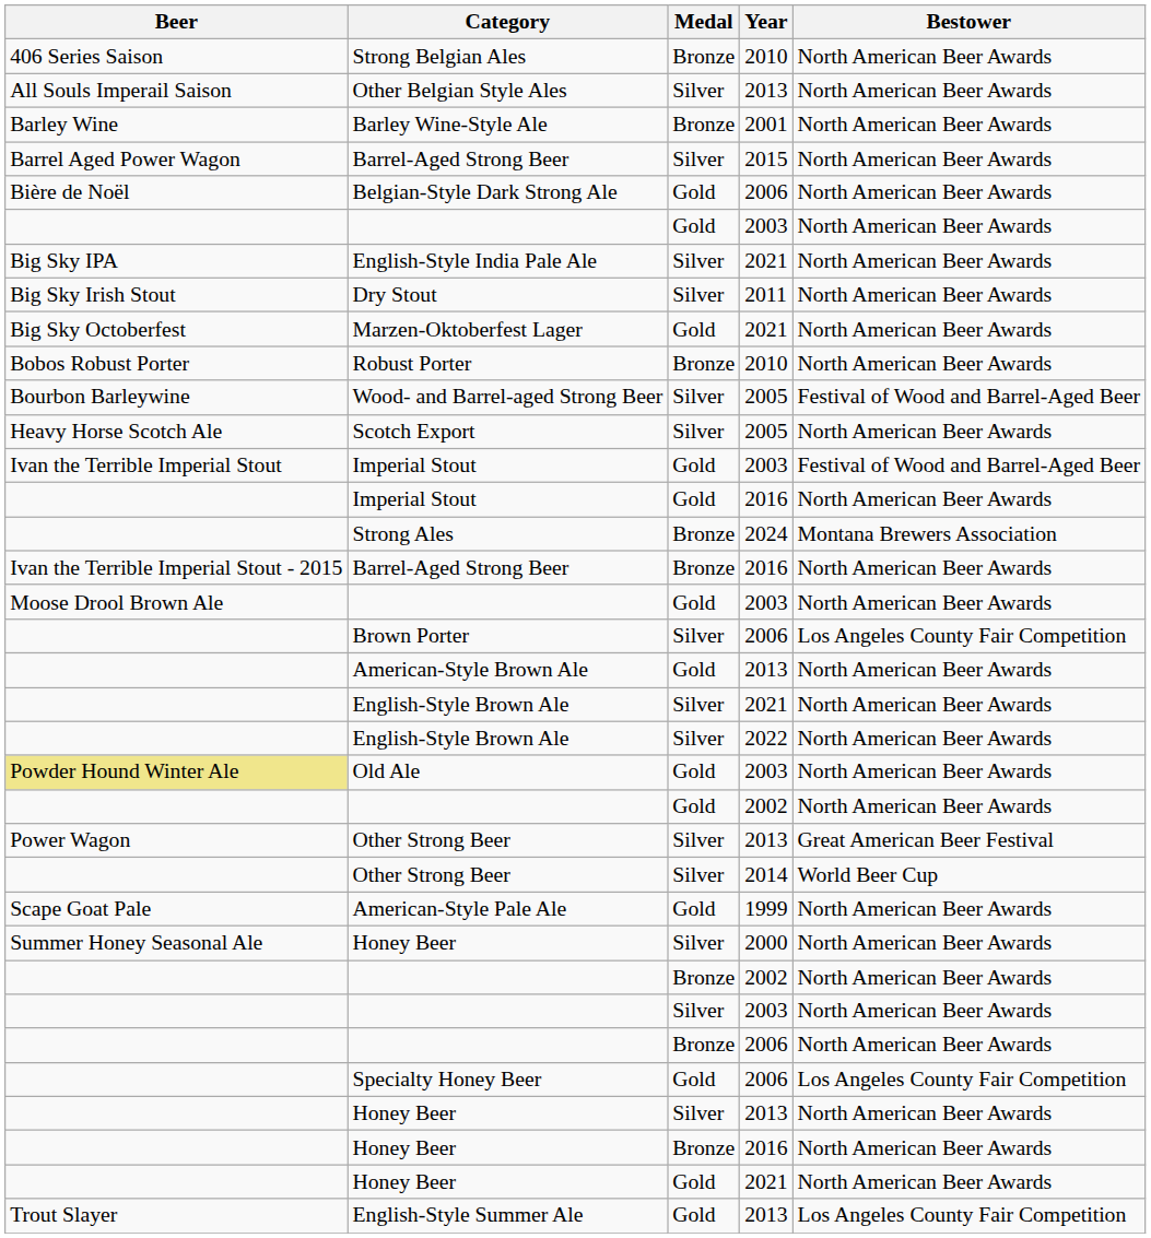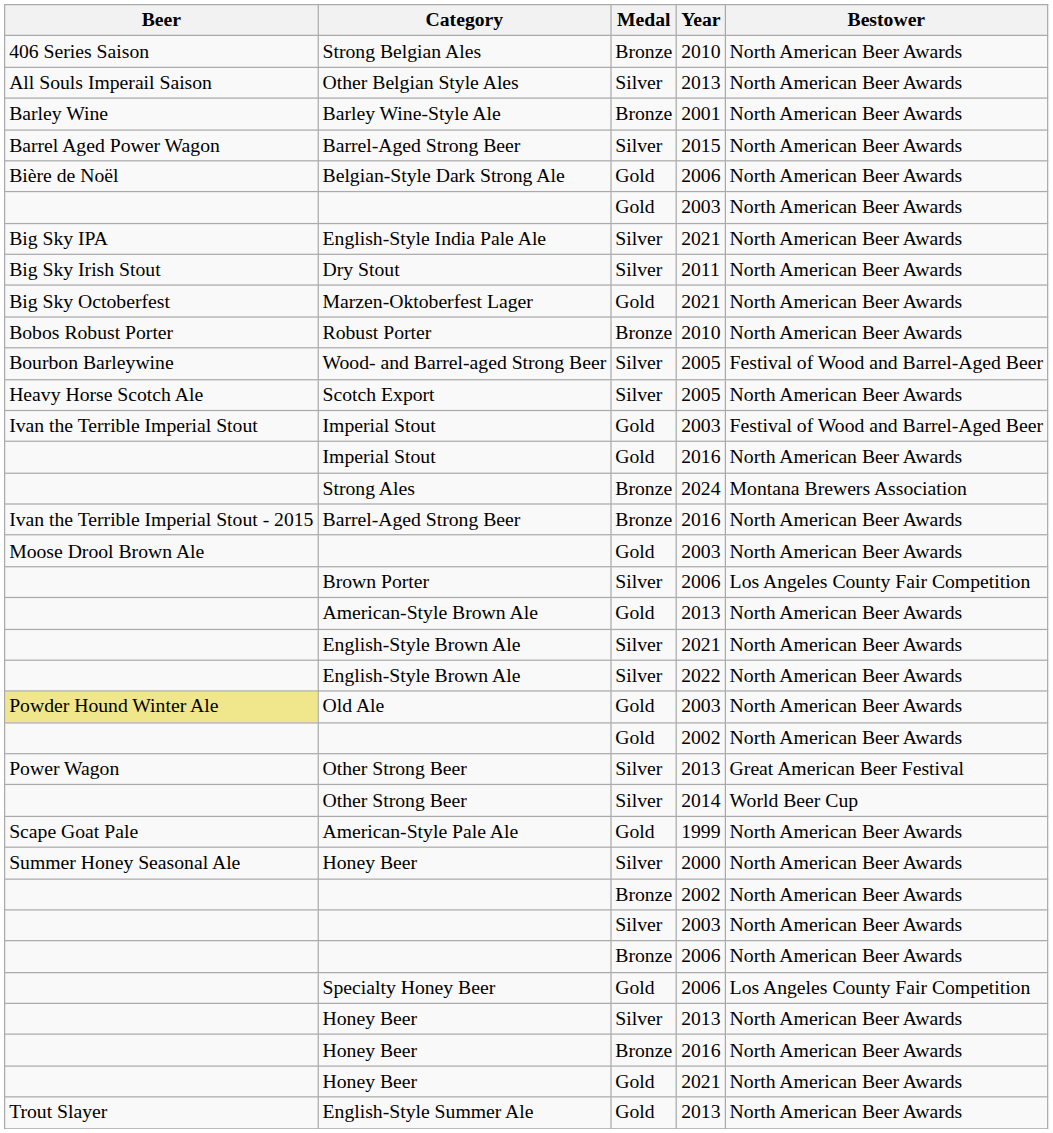 <table class="wikitable">
 <tr>
 <th>Beer</th>
 <th>Category</th>
 <th>Medal</th>
 <th>Year</th>
 <th>Bestower</th>
 </tr>
 <tr>
 <td>406 Series Saison</td>
 <td>Strong Belgian Ales</td>
 <td>Bronze</td>
 <td>2010</td>
 <td>North American Beer Awards</td>
 </tr>
 <tr>
 <td>All Souls Imperail Saison</td>
 <td>Other Belgian Style Ales</td>
 <td>Silver</td>
 <td>2013</td>
 <td>North American Beer Awards</td>
 </tr>
 <tr>
 <td>Barley Wine</td>
 <td>Barley Wine-Style Ale</td>
 <td>Bronze</td>
 <td>2001</td>
 <td>North American Beer Awards</td>
 </tr>
 <tr>
 <td>Barrel Aged Power Wagon</td>
 <td>Barrel-Aged Strong Beer</td>
 <td>Silver</td>
 <td>2015</td>
 <td>North American Beer Awards</td>
 </tr>
 <tr>
 <td>Bière de Noël</td>
 <td>Belgian-Style Dark Strong Ale</td>
 <td>Gold</td>
 <td>2006</td>
 <td>North American Beer Awards</td>
 </tr>
 <tr>
 <td></td>
 <td></td>
 <td>Gold</td>
 <td>2003</td>
 <td>North American Beer Awards</td>
 </tr>
 <tr>
 <td>Big Sky IPA</td>
 <td>English-Style India Pale Ale</td>
 <td>Silver</td>
 <td>2021</td>
 <td>North American Beer Awards</td>
 </tr>
 <tr>
 <td>Big Sky Irish Stout</td>
 <td>Dry Stout</td>
 <td>Silver</td>
 <td>2011</td>
 <td>North American Beer Awards</td>
 </tr>
 <tr>
 <td>Big Sky Octoberfest</td>
 <td>Marzen-Oktoberfest Lager</td>
 <td>Gold</td>
 <td>2021</td>
 <td>North American Beer Awards</td>
 </tr>
 <tr>
 <td>Bobos Robust Porter</td>
 <td>Robust Porter</td>
 <td>Bronze</td>
 <td>2010</td>
 <td>North American Beer Awards</td>
 </tr>
 <tr>
 <td>Bourbon Barleywine</td>
 <td>Wood- and Barrel-aged Strong Beer</td>
 <td>Silver</td>
 <td>2005</td>
 <td>Festival of Wood and Barrel-Aged Beer</td>
 </tr>
 <tr>
 <td>Heavy Horse Scotch Ale</td>
 <td>Scotch Export</td>
 <td>Silver</td>
 <td>2005</td>
 <td>North American Beer Awards</td>
 </tr>
 <tr>
 <td>Ivan the Terrible Imperial Stout</td>
 <td>Imperial Stout</td>
 <td>Gold</td>
 <td>2003</td>
 <td>Festival of Wood and Barrel-Aged Beer</td>
 </tr>
 <tr>
 <td></td>
 <td>Imperial Stout</td>
 <td>Gold</td>
 <td>2016</td>
 <td>North American Beer Awards</td>
 </tr>
 <tr>
 <td></td>
 <td>Strong Ales</td>
 <td>Bronze</td>
 <td>2024</td>
 <td>Montana Brewers Association</td>
 </tr>
 <tr>
 <td>Ivan the Terrible Imperial Stout - 2015</td>
 <td>Barrel-Aged Strong Beer</td>
 <td>Bronze</td>
 <td>2016</td>
 <td>North American Beer Awards</td>
 </tr>
 <tr>
 <td>Moose Drool Brown Ale</td>
 <td></td>
 <td>Gold</td>
 <td>2003</td>
 <td>North American Beer Awards</td>
 </tr>
 <tr>
 <td></td>
 <td>Brown Porter</td>
 <td>Silver</td>
 <td>2006</td>
 <td>Los Angeles County Fair Competition</td>
 </tr>
 <tr>
 <td></td>
 <td>American-Style Brown Ale</td>
 <td>Gold</td>
 <td>2013</td>
 <td>North American Beer Awards</td>
 </tr>
 <tr>
 <td></td>
 <td>English-Style Brown Ale</td>
 <td>Silver</td>
 <td>2021</td>
 <td>North American Beer Awards</td>
 </tr>
 <tr>
 <td></td>
 <td>English-Style Brown Ale</td>
 <td>Silver</td>
 <td>2022</td>
 <td>North American Beer Awards</td>
 </tr>
 <tr>
 <td style="background: khaki;">Powder Hound Winter Ale</td>
 <td>Old Ale</td>
 <td>Gold</td>
 <td>2003</td>
 <td>North American Beer Awards</td>
 </tr>
 <tr>
 <td></td>
 <td></td>
 <td>Gold</td>
 <td>2002</td>
 <td>North American Beer Awards</td>
 </tr>
 <tr>
 <td>Power Wagon</td>
 <td>Other Strong Beer</td>
 <td>Silver</td>
 <td>2013</td>
 <td>Great American Beer Festival</td>
 </tr>
 <tr>
 <td></td>
 <td>Other Strong Beer</td>
 <td>Silver</td>
 <td>2014</td>
 <td>World Beer Cup</td>
 </tr>
 <tr>
 <td>Scape Goat Pale</td>
 <td>American-Style Pale Ale</td>
 <td>Gold</td>
 <td>1999</td>
 <td>North American Beer Awards</td>
 </tr>
 <tr>
 <td>Summer Honey Seasonal Ale</td>
 <td>Honey Beer</td>
 <td>Silver</td>
 <td>2000</td>
 <td>North American Beer Awards</td>
 </tr>
 <tr>
 <td></td>
 <td></td>
 <td>Bronze</td>
 <td>2002</td>
 <td>North American Beer Awards</td>
 </tr>
 <tr>
 <td></td>
 <td></td>
 <td>Silver</td>
 <td>2003</td>
 <td>North American Beer Awards</td>
 </tr>
 <tr>
 <td></td>
 <td></td>
 <td>Bronze</td>
 <td>2006</td>
 <td>North American Beer Awards</td>
 </tr>
 <tr>
 <td></td>
 <td>Specialty Honey Beer</td>
 <td>Gold</td>
 <td>2006</td>
 <td>Los Angeles County Fair Competition</td>
 </tr>
 <tr>
 <td></td>
 <td>Honey Beer</td>
 <td>Silver</td>
 <td>2013</td>
 <td>North American Beer Awards</td>
 </tr>
 <tr>
 <td></td>
 <td>Honey Beer</td>
 <td>Bronze</td>
 <td>2016</td>
 <td>North American Beer Awards</td>
 </tr>
 <tr>
 <td></td>
 <td>Honey Beer</td>
 <td>Gold</td>
 <td>2021</td>
 <td>North American Beer Awards</td>
 </tr>
 <tr>
 <td>Trout Slayer</td>
 <td>English-Style Summer Ale</td>
 <td>Gold</td>
 <td>2013</td>
-<td>Los Angeles County Fair Competition</td>
+<td>North American Beer Awards</td>
 </tr>
 </table>
